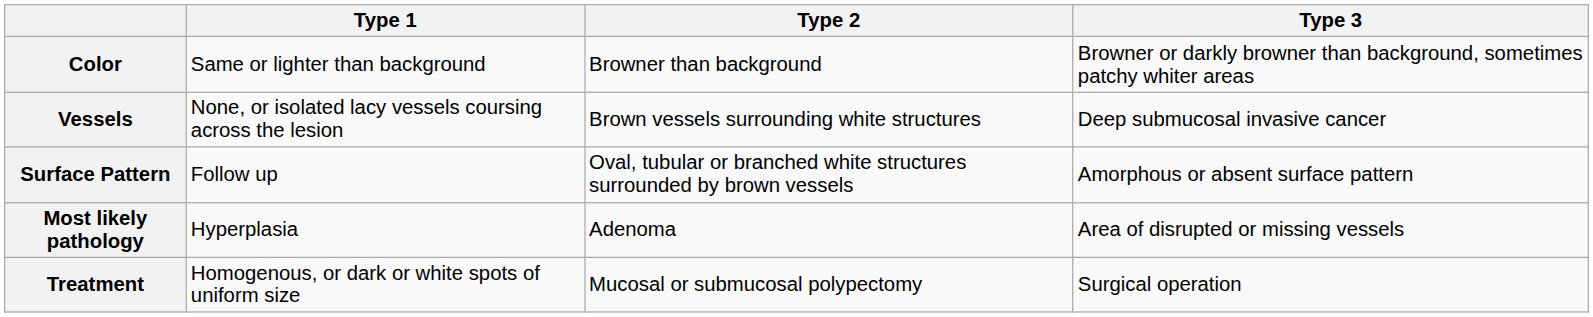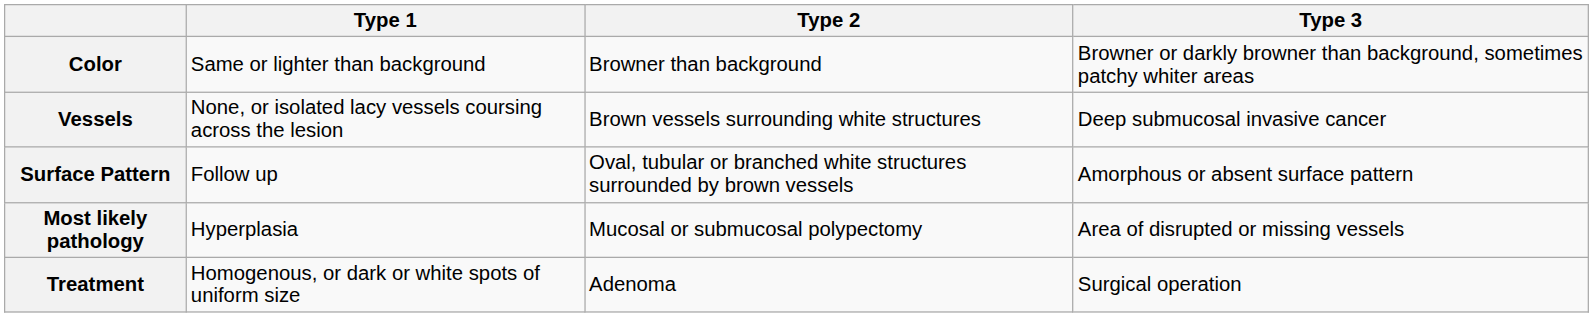 <table class="wikitable" align="center">
 <tr>
 <th></th>
 <th>Type 1</th>
 <th>Type 2</th>
 <th>Type 3</th>
 </tr>
 <tr>
 <th>Color</th>
 <td>Same or lighter than background</td>
 <td>Browner than background</td>
 <td>Browner or darkly browner than background, sometimes patchy whiter areas</td>
 </tr>
 <tr>
 <th>Vessels</th>
 <td>None, or isolated lacy vessels coursing across the lesion</td>
 <td>Brown vessels surrounding white structures</td>
 <td>Deep submucosal invasive cancer</td>
 </tr>
 <tr>
 <th>Surface Pattern</th>
 <td>Follow up</td>
 <td>Oval, tubular or branched white structures surrounded by brown vessels</td>
 <td>Amorphous or absent surface pattern</td>
 </tr>
 <tr>
 <th>Most likely pathology</th>
 <td>Hyperplasia</td>
-<td>Adenoma</td>
+<td>Mucosal or submucosal polypectomy</td>
 <td>Area of disrupted or missing vessels</td>
 </tr>
 <tr>
 <th>Treatment</th>
 <td>Homogenous, or dark or white spots of uniform size</td>
-<td>Mucosal or submucosal polypectomy</td>
+<td>Adenoma</td>
 <td>Surgical operation</td>
 </tr>
 </table>
